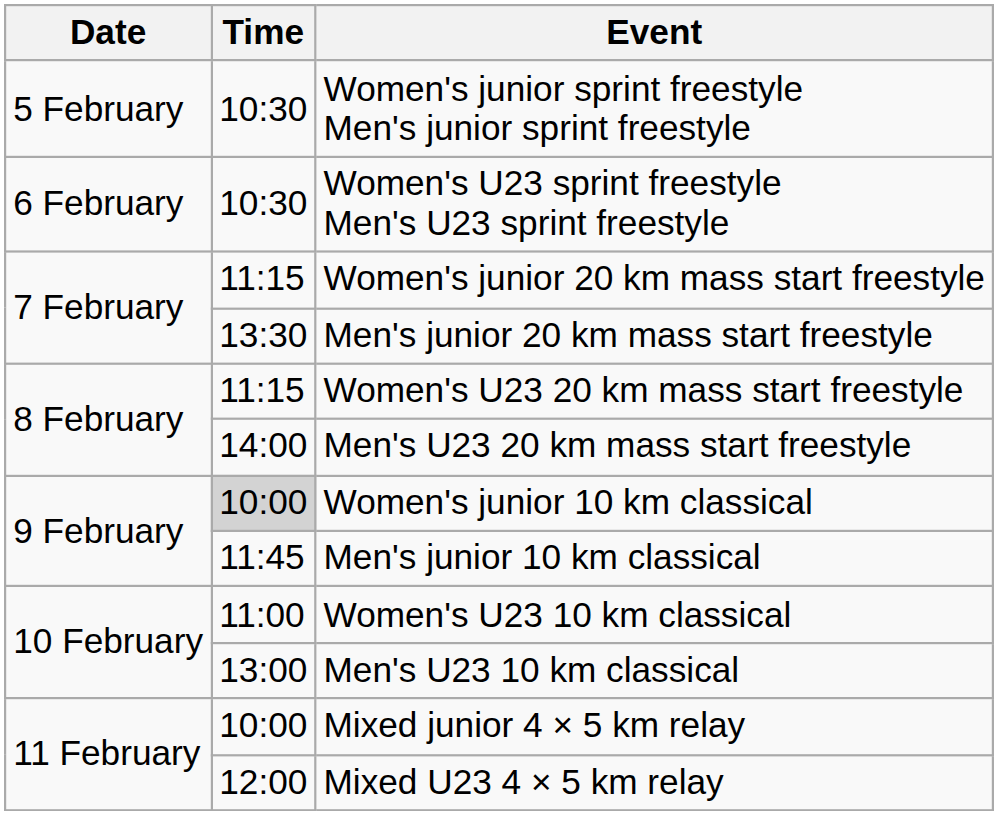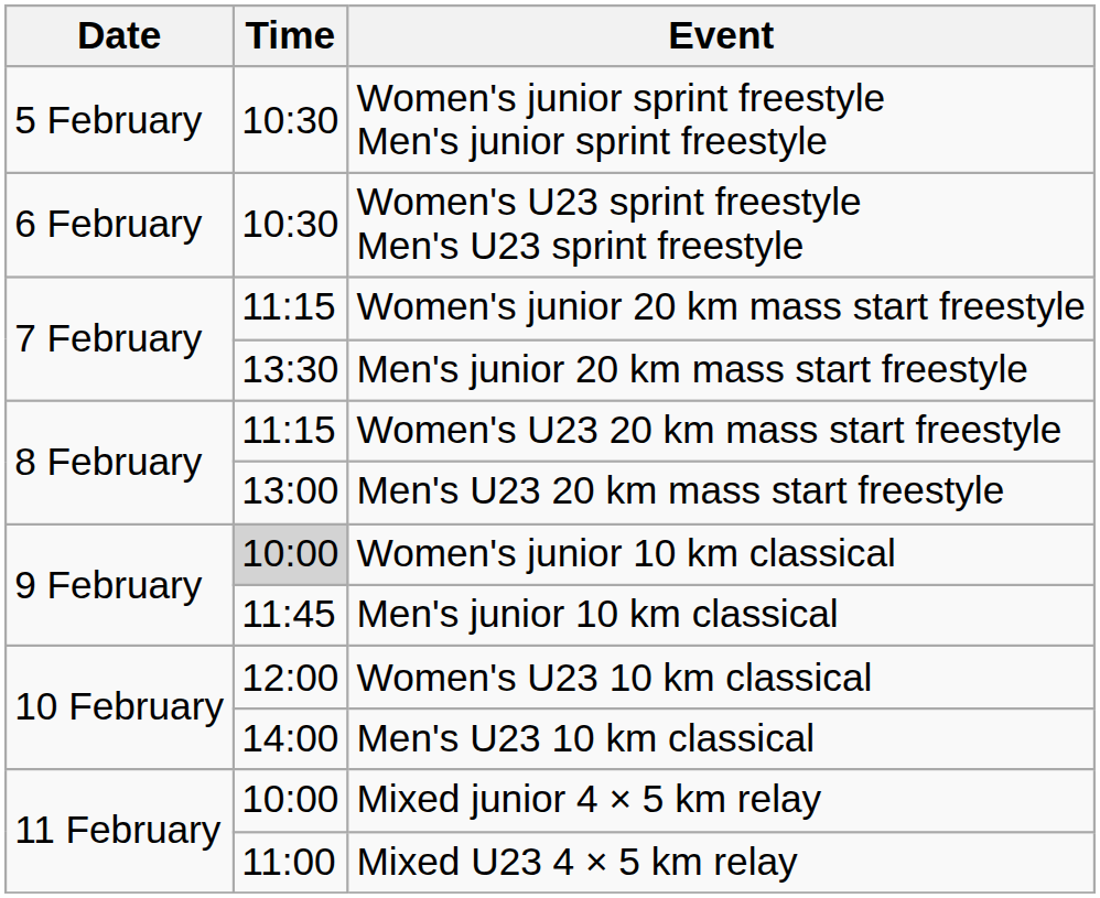 <table class="wikitable">
 <tr>
 <th>Date</th>
 <th>Time</th>
 <th>Event</th>
 </tr>
 <tr>
 <td>5 February</td>
 <td>10:30</td>
 <td>Women's junior sprint freestyle<br>Men's junior sprint freestyle</td>
 </tr>
 <tr>
 <td>6 February</td>
 <td>10:30</td>
 <td>Women's U23 sprint freestyle<br>Men's U23 sprint freestyle</td>
 </tr>
 <tr>
 <td rowspan=2>7 February</td>
 <td>11:15</td>
 <td>Women's junior 20 km mass start freestyle</td>
 </tr>
 <tr>
 <td>13:30</td>
 <td>Men's junior 20 km mass start freestyle</td>
 </tr>
 <tr>
 <td rowspan=2>8 February</td>
 <td>11:15</td>
 <td>Women's U23 20 km mass start freestyle</td>
 </tr>
 <tr>
-<td>14:00</td>
+<td>13:00</td>
 <td>Men's U23 20 km mass start freestyle</td>
 </tr>
 <tr>
 <td rowspan=2>9 February</td>
 <td style="background: lightgrey;">10:00</td>
 <td>Women's junior 10 km classical</td>
 </tr>
 <tr>
 <td>11:45</td>
 <td>Men's junior 10 km classical</td>
 </tr>
 <tr>
 <td rowspan=2>10 February</td>
-<td>11:00</td>
+<td>12:00</td>
 <td>Women's U23 10 km classical</td>
 </tr>
 <tr>
-<td>13:00</td>
+<td>14:00</td>
 <td>Men's U23 10 km classical</td>
 </tr>
 <tr>
 <td rowspan=2>11 February</td>
 <td>10:00</td>
 <td>Mixed junior 4 × 5 km relay</td>
 </tr>
 <tr>
-<td>12:00</td>
+<td>11:00</td>
 <td>Mixed U23 4 × 5 km relay</td>
 </tr>
 </table>
